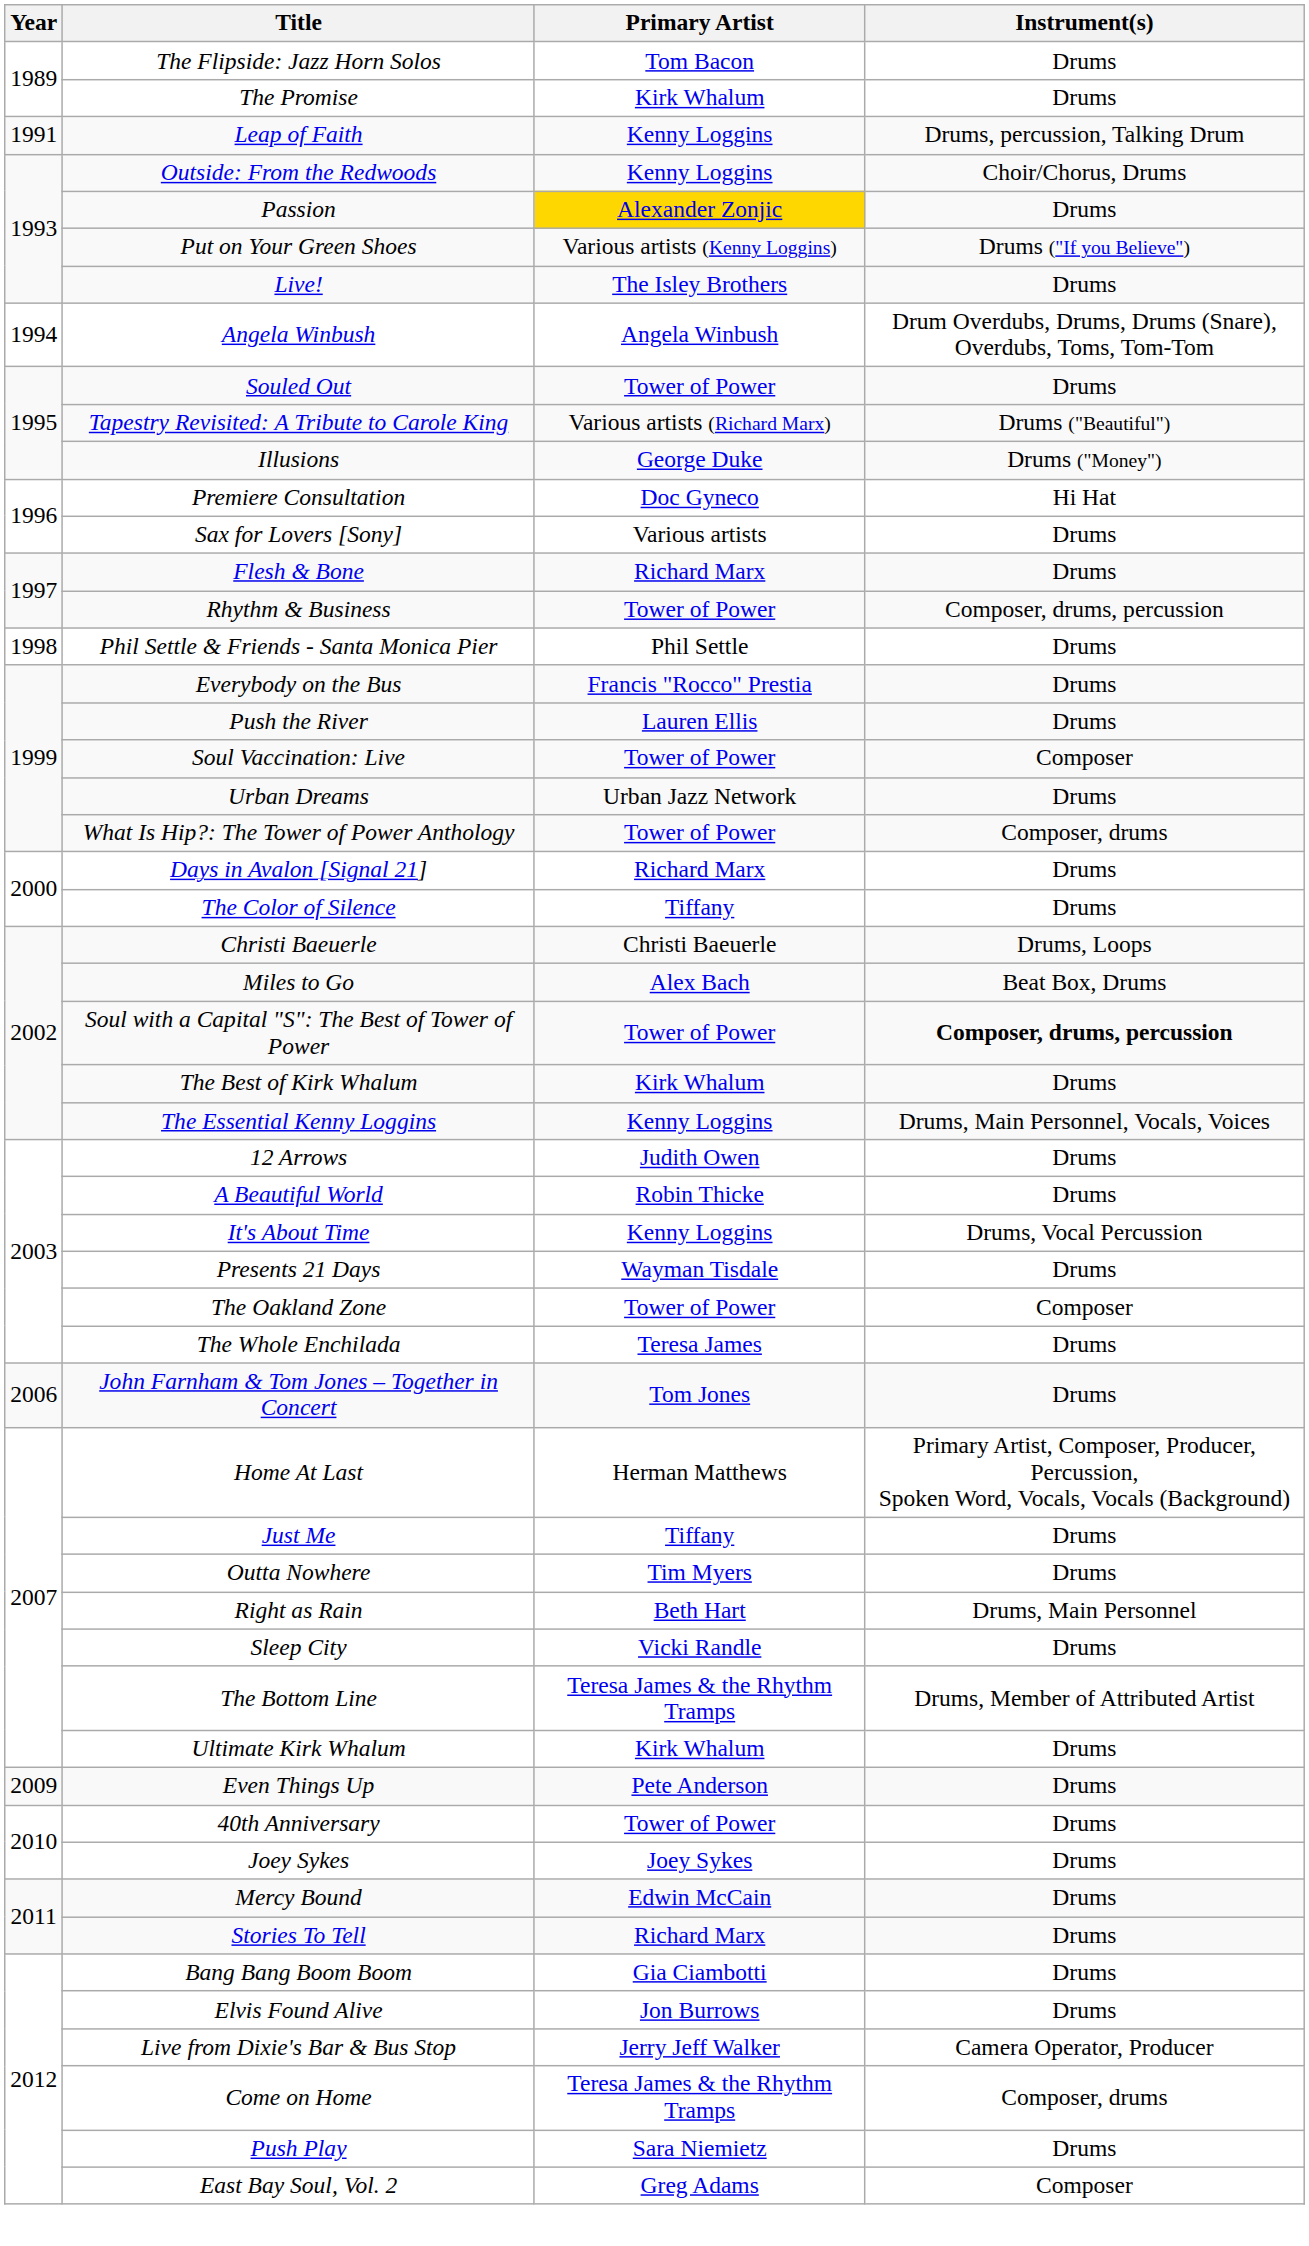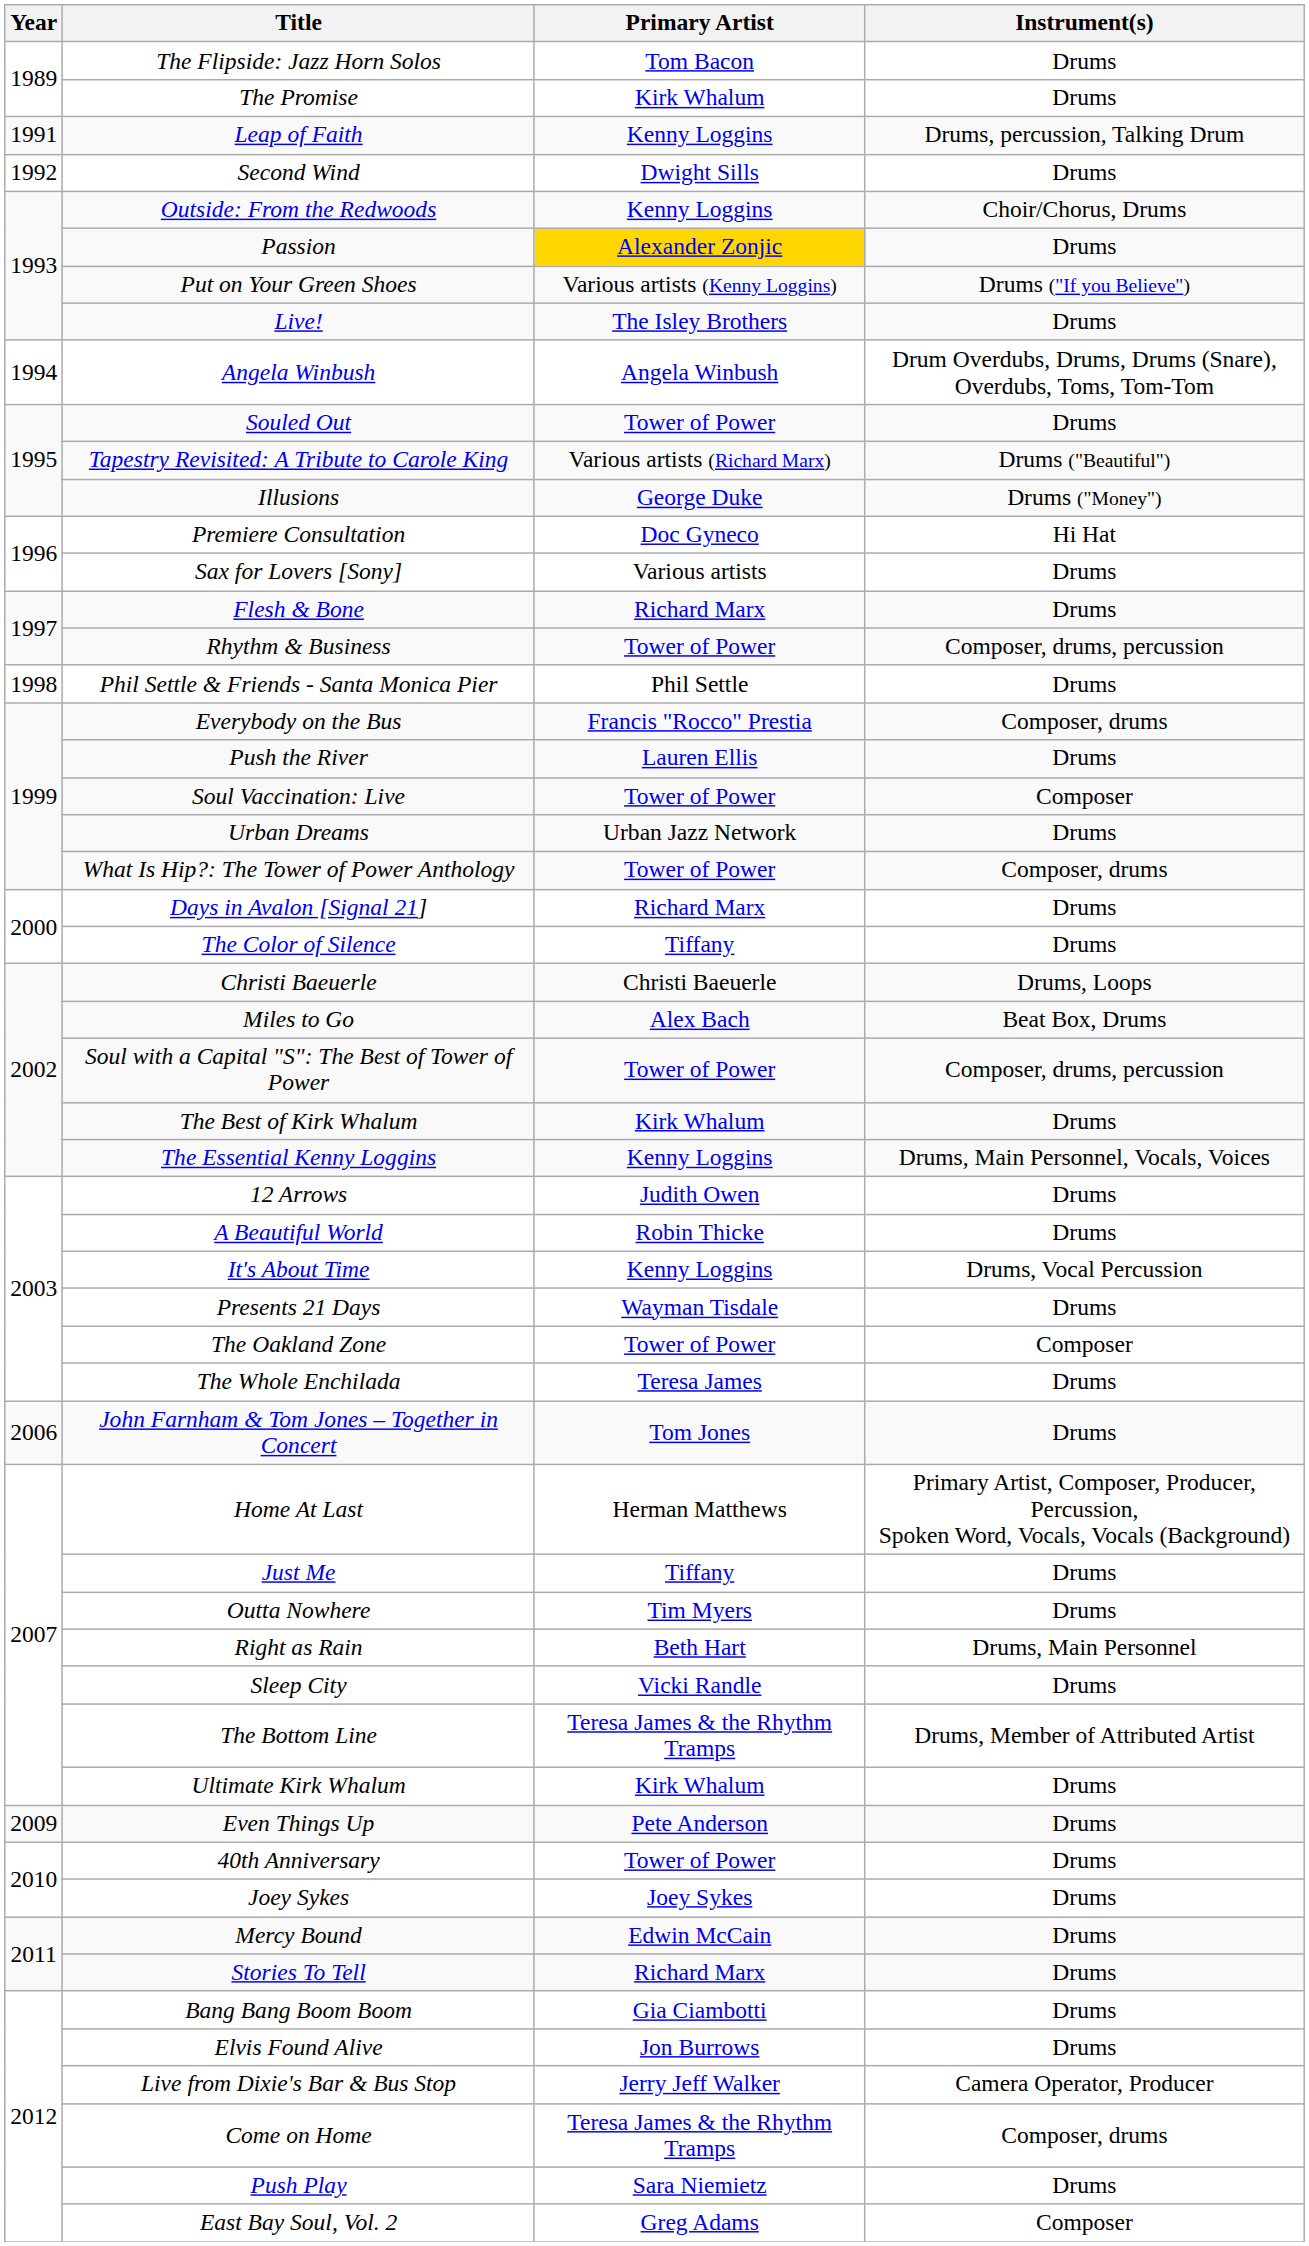 <table class="wikitable collapsible" style="width: 70%; text-align:center;">
 <tr>
 <th>Year</th>
 <th>Title</th>
 <th>Primary Artist</th>
 <th>Instrument(s)<br></th>
 </tr>
 <tr style="background:#fff;">
 <td rowspan="2">1989</td>
 <td style=" font-style:italic;">The Flipside: Jazz Horn Solos</td>
 <td><a href='#'>Tom Bacon</a></td>
 <td>Drums</td>
 </tr>
 <tr style="background:#fff;">
 <td style=" font-style:italic;">The Promise</td>
 <td><a href='#'>Kirk Whalum</a></td>
 <td>Drums<br></td>
 </tr>
 <tr>
 <td>1991</td>
 <td style=" font-style:italic;"><a href='#'>Leap of Faith</a></td>
 <td><a href='#'>Kenny Loggins</a></td>
 <td>Drums, percussion, Talking Drum<br></td>
+</tr>
+<tr style="background:#fff;">
+<td>1992</td>
+<td style=" font-style:italic;">Second Wind</td>
+<td><a href='#'>Dwight Sills</a></td>
+<td>Drums<br></td>
 </tr>
 <tr>
 <td rowspan="4">1993</td>
 <td style=" font-style:italic;"><a href='#'>Outside: From the Redwoods</a></td>
 <td><a href='#'>Kenny Loggins</a></td>
 <td>Choir/Chorus, Drums</td>
 </tr>
 <tr>
 <td style=" font-style:italic;">Passion</td>
 <td style="background: gold;"><a href='#'>Alexander Zonjic</a></td>
 <td>Drums</td>
 </tr>
 <tr>
 <td style=" font-style:italic;">Put on Your Green Shoes</td>
 <td>Various artists <small>(<a href='#'>Kenny Loggins</a>)</small></td>
 <td>Drums <small>(<a href='#'>"If you Believe"</a>)</small></td>
 </tr>
 <tr>
 <td style=" font-style:italic;"><a href='#'><em>Live!</em></a></td>
 <td><a href='#'>The Isley Brothers</a></td>
 <td>Drums<br></td>
 </tr>
 <tr style="background:#fff;">
 <td>1994</td>
 <td style=" font-style:italic;"><a href='#'>Angela Winbush</a></td>
 <td><a href='#'>Angela Winbush</a></td>
 <td>Drum Overdubs, Drums, Drums (Snare),<br> Overdubs, Toms, Tom-Tom<br></td>
 </tr>
 <tr>
 <td rowspan="3">1995</td>
 <td style=" font-style:italic;"><a href='#'>Souled Out</a></td>
 <td><a href='#'>Tower of Power</a></td>
 <td>Drums</td>
 </tr>
 <tr>
 <td style=" font-style:italic;"><a href='#'>Tapestry Revisited: A Tribute to Carole King</a></td>
 <td>Various artists <small>(<a href='#'>Richard Marx</a>)</small></td>
 <td>Drums <small>("Beautiful")</small></td>
 </tr>
 <tr>
 <td style=" font-style:italic;"><em>Illusions</em></td>
 <td><a href='#'>George Duke</a></td>
 <td>Drums <small>("Money")</small><br></td>
 </tr>
 <tr style="background:#fff;">
 <td rowspan="2">1996</td>
 <td style=" font-style:italic;">Premiere Consultation</td>
 <td><a href='#'>Doc Gyneco</a></td>
 <td>Hi Hat</td>
 </tr>
 <tr style="background:#fff;">
 <td style=" font-style:italic;">Sax for Lovers [Sony]</td>
 <td>Various artists</td>
 <td>Drums<br></td>
 </tr>
 <tr>
 <td rowspan="2">1997</td>
 <td style=" font-style:italic;"><a href='#'>Flesh & Bone</a></td>
 <td><a href='#'>Richard Marx</a></td>
 <td>Drums</td>
 </tr>
 <tr>
 <td style=" font-style:italic;">Rhythm & Business</td>
 <td><a href='#'>Tower of Power</a></td>
 <td>Composer, drums, percussion<br></td>
 </tr>
 <tr style="background:#fff;">
 <td>1998</td>
 <td style=" font-style:italic;"><em>Phil Settle & Friends - Santa Monica Pier</em></td>
 <td>Phil Settle</td>
 <td>Drums <br></td>
 </tr>
 <tr>
 <td rowspan="5">1999</td>
 <td style=" font-style:italic;">Everybody on the Bus</td>
 <td><a href='#'>Francis "Rocco" Prestia</a></td>
-<td>Drums</td>
+<td>Composer, drums</td>
 </tr>
 <tr>
 <td style=" font-style:italic;">Push the River</td>
 <td><a href='#'>Lauren Ellis</a></td>
 <td>Drums</td>
 </tr>
 <tr>
 <td style=" font-style:italic;">Soul Vaccination: Live</td>
 <td><a href='#'>Tower of Power</a></td>
 <td>Composer</td>
 </tr>
 <tr>
 <td style=" font-style:italic;">Urban Dreams</td>
 <td>Urban Jazz Network</td>
 <td>Drums</td>
 </tr>
 <tr>
 <td style=" font-style:italic;">What Is Hip?: The Tower of Power Anthology</td>
 <td><a href='#'>Tower of Power</a></td>
 <td>Composer, drums<br></td>
 </tr>
 <tr style="background:#fff;">
 <td rowspan="2">2000</td>
 <td style=" font-style:italic;"><a href='#'>Days in Avalon [Signal 21</a>]</td>
 <td><a href='#'>Richard Marx</a></td>
 <td>Drums</td>
 </tr>
 <tr style="background:#fff;">
 <td style=" font-style:italic;"><a href='#'>The Color of Silence</a></td>
 <td><a href='#'>Tiffany</a></td>
 <td>Drums<br></td>
 </tr>
 <tr>
 <td rowspan="5">2002</td>
 <td style=" font-style:italic;">Christi Baeuerle</td>
 <td>Christi Baeuerle</td>
 <td>Drums, Loops</td>
 </tr>
 <tr>
 <td style=" font-style:italic;">Miles to Go</td>
 <td><a href='#'>Alex Bach</a></td>
 <td>Beat Box, Drums</td>
 </tr>
 <tr>
 <td style=" font-style:italic;">Soul with a Capital "S": The Best of Tower of Power</td>
 <td><a href='#'>Tower of Power</a></td>
-<td><strong>Composer, drums, percussion</strong></td>
+<td>Composer, drums, percussion</td>
 </tr>
 <tr>
 <td style=" font-style:italic;">The Best of Kirk Whalum</td>
 <td><a href='#'>Kirk Whalum</a></td>
 <td>Drums</td>
 </tr>
 <tr>
 <td style=" font-style:italic;"><a href='#'>The Essential Kenny Loggins</a></td>
 <td><a href='#'>Kenny Loggins</a></td>
 <td>Drums, Main Personnel, Vocals, Voices<br></td>
 </tr>
 <tr style="background:#fff;">
 <td rowspan="6">2003</td>
 <td style=" font-style:italic;">12 Arrows</td>
 <td><a href='#'>Judith Owen</a></td>
 <td>Drums</td>
 </tr>
 <tr style="background:#fff;">
 <td style=" font-style:italic;"><a href='#'>A Beautiful World</a></td>
 <td><a href='#'>Robin Thicke</a></td>
 <td>Drums</td>
 </tr>
 <tr style="background:#fff;">
 <td style=" font-style:italic;"><a href='#'>It's About Time</a></td>
 <td><a href='#'>Kenny Loggins</a></td>
 <td>Drums, Vocal Percussion</td>
 </tr>
 <tr style="background:#fff;">
 <td style=" font-style:italic;">Presents 21 Days</td>
 <td><a href='#'>Wayman Tisdale</a></td>
 <td>Drums</td>
 </tr>
 <tr style="background:#fff;">
 <td style=" font-style:italic;">The Oakland Zone</td>
 <td><a href='#'>Tower of Power</a></td>
 <td>Composer</td>
 </tr>
 <tr style="background:#fff;">
 <td style=" font-style:italic;">The Whole Enchilada</td>
 <td><a href='#'>Teresa James</a></td>
 <td>Drums<br></td>
 </tr>
 <tr>
 <td>2006</td>
 <td style=" font-style:italic;"><a href='#'>John Farnham & Tom Jones – Together in Concert</a></td>
 <td><a href='#'>Tom Jones</a></td>
 <td>Drums<br></td>
 </tr>
 <tr style="background:#fff;">
 <td rowspan="7">2007</td>
 <td style=" font-style:italic;">Home At Last</td>
 <td>Herman Matthews</td>
 <td>Primary Artist, Composer, Producer, Percussion,<br> Spoken Word,  Vocals, Vocals (Background)</td>
 </tr>
 <tr style="background:#fff;">
 <td style=" font-style:italic;"><a href='#'>Just Me</a></td>
 <td><a href='#'>Tiffany</a></td>
 <td>Drums</td>
 </tr>
 <tr style="background:#fff;">
 <td style=" font-style:italic;">Outta Nowhere</td>
 <td><a href='#'>Tim Myers</a></td>
 <td>Drums</td>
 </tr>
 <tr style="background:#fff;">
 <td style=" font-style:italic;">Right as Rain</td>
 <td><a href='#'>Beth Hart</a></td>
 <td>Drums, Main Personnel</td>
 </tr>
 <tr style="background:#fff;">
 <td style=" font-style:italic;">Sleep City</td>
 <td><a href='#'>Vicki Randle</a></td>
 <td>Drums</td>
 </tr>
 <tr style="background:#fff;">
 <td style=" font-style:italic;">The Bottom Line</td>
 <td><a href='#'>Teresa James & the Rhythm Tramps</a></td>
 <td>Drums, Member of Attributed Artist</td>
 </tr>
 <tr style="background:#fff;">
 <td style=" font-style:italic;">Ultimate Kirk Whalum</td>
 <td><a href='#'>Kirk Whalum</a></td>
 <td>Drums<br></td>
 </tr>
 <tr>
 <td>2009</td>
 <td style=" font-style:italic;">Even Things Up</td>
 <td><a href='#'>Pete Anderson</a></td>
 <td>Drums<br></td>
 </tr>
 <tr style="background:#fff;">
 <td rowspan="2">2010</td>
 <td style=" font-style:italic;">40th Anniversary</td>
 <td><a href='#'>Tower of Power</a></td>
 <td>Drums</td>
 </tr>
 <tr style="background:#fff;">
 <td style=" font-style:italic;">Joey Sykes</td>
 <td><a href='#'>Joey Sykes</a></td>
 <td>Drums<br></td>
 </tr>
 <tr>
 <td rowspan="2">2011</td>
 <td style=" font-style:italic;">Mercy Bound</td>
 <td><a href='#'>Edwin McCain</a></td>
 <td>Drums</td>
 </tr>
 <tr>
 <td style="font-style:italic;"><a href='#'>Stories To Tell</a></td>
 <td><a href='#'>Richard Marx</a></td>
 <td>Drums<br></td>
 </tr>
 <tr style="background:#fff;">
 <td rowspan="6">2012</td>
 <td style=" font-style:italic;">Bang Bang Boom Boom</td>
 <td><a href='#'>Gia Ciambotti</a></td>
 <td>Drums</td>
 </tr>
 <tr style="background:#fff;">
 <td style=" font-style:italic;">Elvis Found Alive</td>
 <td><a href='#'>Jon Burrows</a></td>
 <td>Drums</td>
 </tr>
 <tr style="background:#fff;">
 <td style=" font-style:italic;">Live from Dixie's Bar & Bus Stop</td>
 <td><a href='#'>Jerry Jeff Walker</a></td>
 <td>Camera Operator, Producer</td>
 </tr>
 <tr style="background:#fff;">
 <td style=" font-style:italic;">Come on Home</td>
 <td><a href='#'>Teresa James & the Rhythm Tramps</a></td>
 <td>Composer, drums</td>
 </tr>
 <tr style="background:#fff;">
 <td style=" font-style:italic;"><a href='#'>Push Play</a></td>
 <td><a href='#'>Sara Niemietz</a></td>
 <td>Drums</td>
 </tr>
 <tr style="background:#fff;">
 <td style=" font-style:italic;">East Bay Soul, Vol. 2</td>
 <td><a href='#'>Greg Adams</a></td>
 <td>Composer</td>
 </tr>
 </table>
